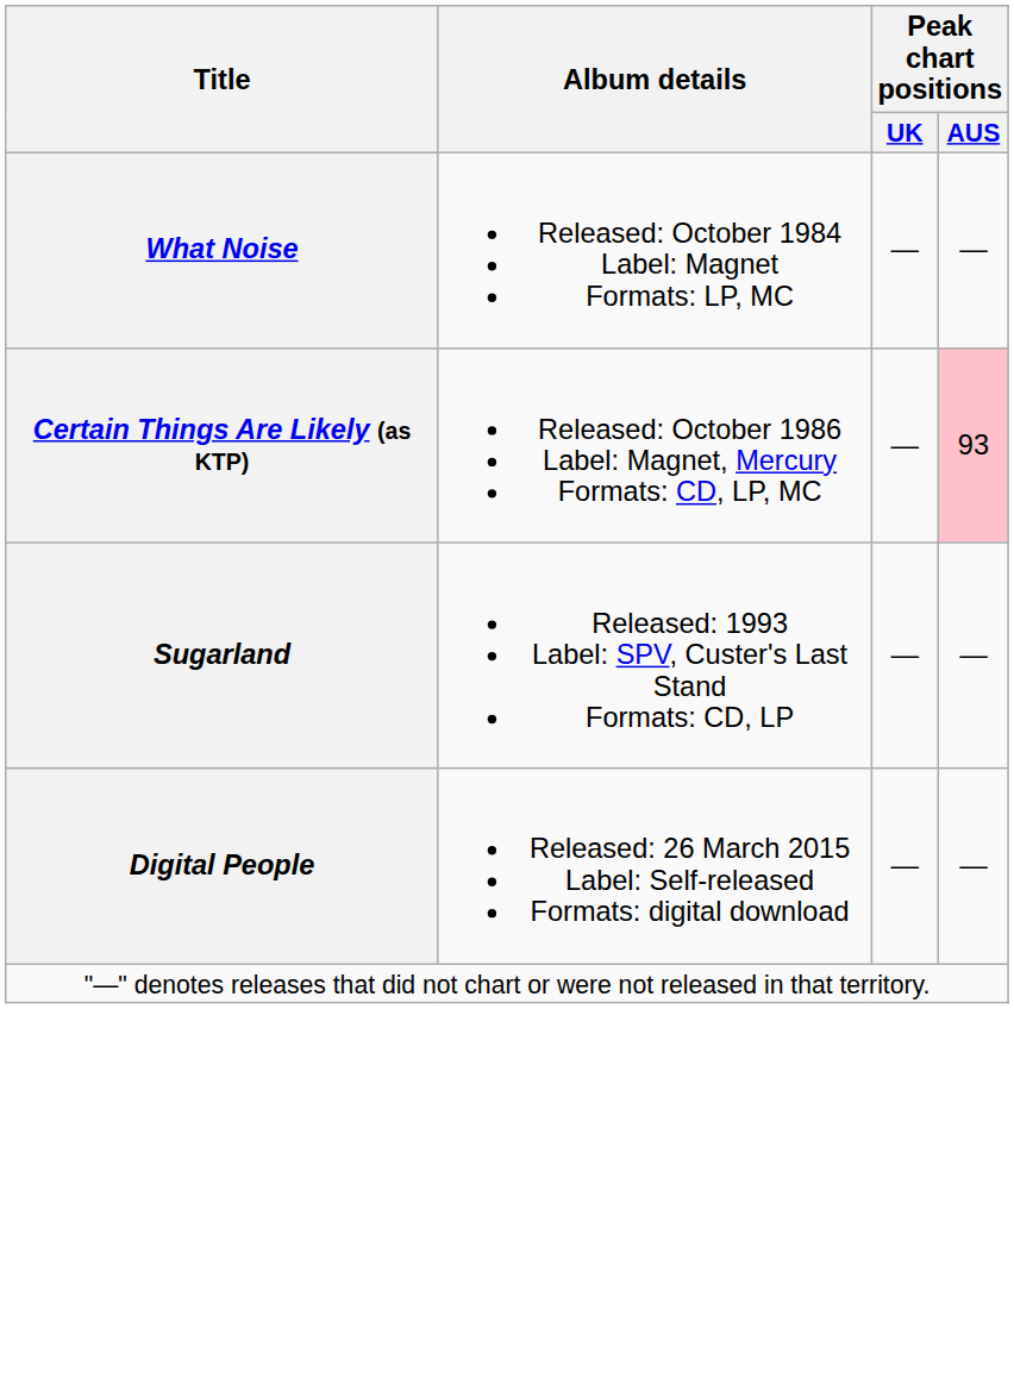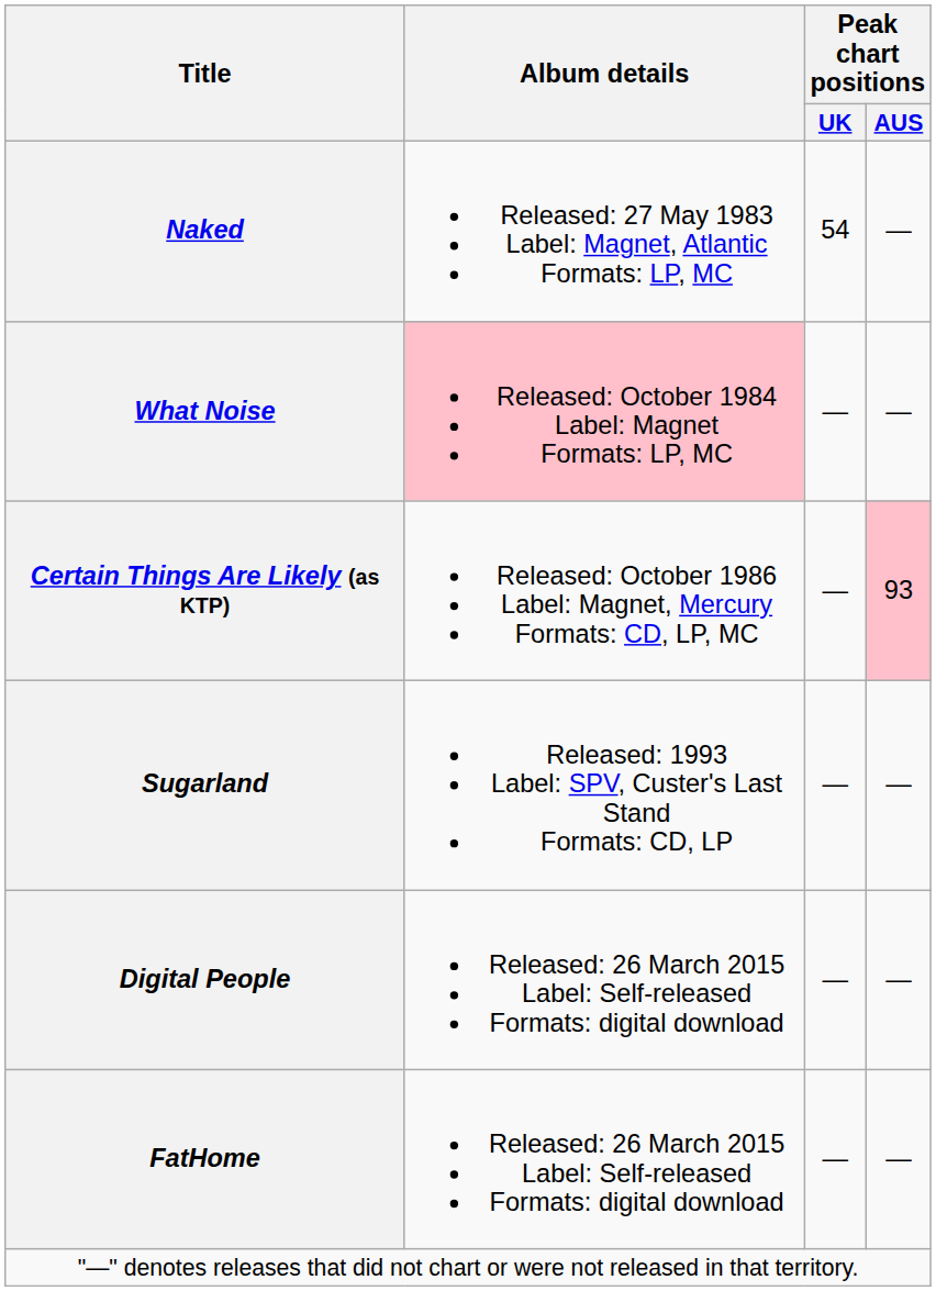 <table class="wikitable plainrowheaders" style="text-align:center;">
 <tr>
 <th rowspan="2" scope="col" style="width:15em;">Title</th>
 <th rowspan="2" scope="col" style="width:15em;">Album details</th>
 <th colspan="2">Peak chart positions</th>
 </tr>
 <tr>
 <th scope="col" style="width:2em;font-size:90%;"><a href='#'>UK</a><br></th>
 <th scope="col" style="width:2em;font-size:90%;"><a href='#'>AUS</a><br></th>
 </tr>
 <tr>
+<th scope="row"><em><a href='#'>Naked</a></em></th>
+<td><br><ul><li>Released: 27 May 1983</li><li>Label: <a href='#'>Magnet</a>, <a href='#'>Atlantic</a></li><li>Formats: <a href='#'>LP</a>, <a href='#'>MC</a></li></ul></td>
+<td>54</td>
+<td>—</td>
+</tr>
+<tr>
 <th scope="row"><em><a href='#'>What Noise</a></em></th>
-<td><br><ul><li>Released: October 1984</li><li>Label: Magnet</li><li>Formats: LP, MC</li></ul></td>
+<td style="background: pink;"><br><ul><li>Released: October 1984</li><li>Label: Magnet</li><li>Formats: LP, MC</li></ul></td>
 <td>—</td>
 <td>—</td>
 </tr>
 <tr>
 <th scope="row"><em><a href='#'>Certain Things Are Likely</a></em> <small>(as KTP)</small></th>
 <td><br><ul><li>Released: October 1986</li><li>Label: Magnet, <a href='#'>Mercury</a></li><li>Formats: <a href='#'>CD</a>, LP, MC</li></ul></td>
 <td>—</td>
 <td style="background: pink;">93</td>
 </tr>
 <tr>
 <th scope="row"><em>Sugarland</em></th>
 <td><br><ul><li>Released: 1993</li><li>Label: <a href='#'>SPV</a>, Custer's Last Stand</li><li>Formats: CD, LP</li></ul></td>
 <td>—</td>
 <td>—</td>
 </tr>
 <tr>
 <th scope="row"><em>Digital People</em></th>
 <td><br><ul><li>Released: 26 March 2015</li><li>Label: Self-released</li><li>Formats: digital download</li></ul></td>
 <td>—</td>
 <td>—</td>
 </tr>
 <tr>
+<th scope="row"><em>FatHome</em></th>
+<td><br><ul><li>Released: 26 March 2015</li><li>Label: Self-released</li><li>Formats: digital download</li></ul></td>
+<td>—</td>
+<td>—</td>
+</tr>
+<tr>
 <td colspan="4" style="font-size:90%">"—" denotes releases that did not chart or were not released in that territory.</td>
 </tr>
 </table>
